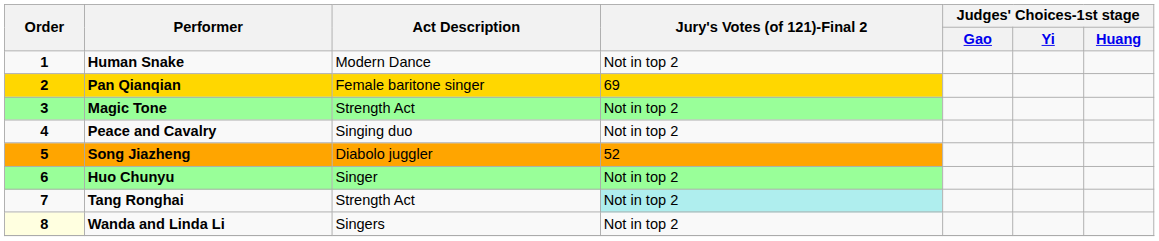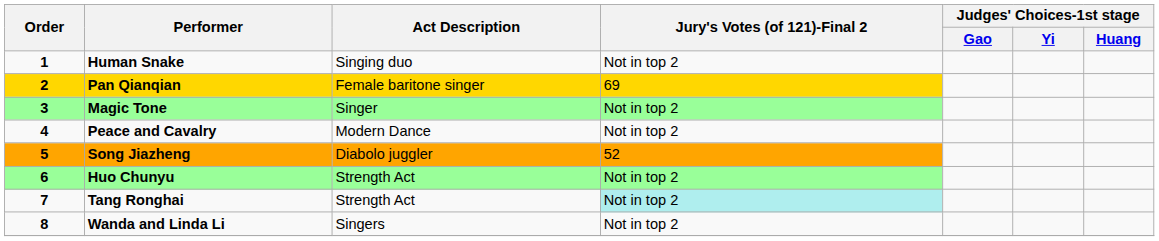 <table class="wikitable" style="width:100%;">
 <tr>
 <th rowspan=2>Order</th>
 <th rowspan=2>Performer</th>
 <th rowspan=2>Act Description</th>
 <th rowspan=2>Jury's Votes (of 121)-Final 2</th>
 <th colspan=3>Judges' Choices-1st stage</th>
 </tr>
 <tr>
 <th width="70"><a href='#'>Gao</a></th>
 <th width="70"><a href='#'>Yi</a></th>
 <th width="70"><a href='#'>Huang</a></th>
 </tr>
 <tr>
 <td align="center"><strong>1</strong></td>
 <td><strong>Human Snake</strong></td>
-<td>Modern Dance</td>
+<td>Singing duo</td>
 <td>Not in top 2</td>
 <td align="center"></td>
 <td align="center"></td>
 <td align="center"></td>
 </tr>
 <tr>
 <td style="background: gold" align="center"><strong>2</strong></td>
 <td style="background: gold"><strong>Pan Qianqian</strong></td>
 <td style="background: gold">Female baritone singer</td>
 <td style="background: gold">69</td>
 <td align="center"></td>
 <td align="center"></td>
 <td align="center"></td>
 </tr>
 <tr>
 <td style="background: #99FF99" align="center"><strong>3</strong></td>
 <td style="background: #99FF99"><strong>Magic Tone</strong></td>
-<td style="background: #99FF99">Strength Act</td>
+<td style="background: #99FF99">Singer</td>
 <td style="background: #99FF99">Not in top 2</td>
 <td align="center"></td>
 <td align="center"></td>
 <td align="center"></td>
 </tr>
 <tr>
 <td align="center"><strong>4</strong></td>
 <td><strong>Peace and Cavalry</strong></td>
-<td>Singing duo</td>
+<td>Modern Dance</td>
 <td>Not in top 2</td>
 <td align="center"></td>
 <td align="center"></td>
 <td align="center"></td>
 </tr>
 <tr>
 <td style="background: orange" align="center"><strong>5</strong></td>
 <td style="background: orange"><strong>Song Jiazheng</strong></td>
 <td style="background: orange">Diabolo juggler</td>
 <td style="background: orange">52</td>
 <td align="center"></td>
 <td align="center"></td>
 <td align="center"></td>
 </tr>
 <tr>
 <td style="background: #99FF99" align="center"><strong>6</strong></td>
 <td style="background: #99FF99"><strong>Huo Chunyu</strong></td>
-<td style="background: #99FF99">Singer</td>
+<td style="background: #99FF99">Strength Act</td>
 <td style="background: #99FF99">Not in top 2</td>
 <td align="center"></td>
 <td align="center"></td>
 <td align="center"></td>
 </tr>
 <tr>
 <td align="center"><strong>7</strong></td>
 <td><strong>Tang Ronghai</strong></td>
 <td>Strength Act</td>
 <td style="background: paleturquoise;">Not in top 2</td>
 <td align="center"></td>
 <td align="center"></td>
 <td align="center"></td>
 </tr>
 <tr>
-<td align="center" style="background: lightyellow;"><strong>8</strong></td>
+<td align="center"><strong>8</strong></td>
 <td><strong>Wanda and Linda Li</strong></td>
 <td>Singers</td>
 <td>Not in top 2</td>
 <td align="center"></td>
 <td align="center"></td>
 <td align="center"></td>
 </tr>
 <tr>
 </tr>
 </table>
